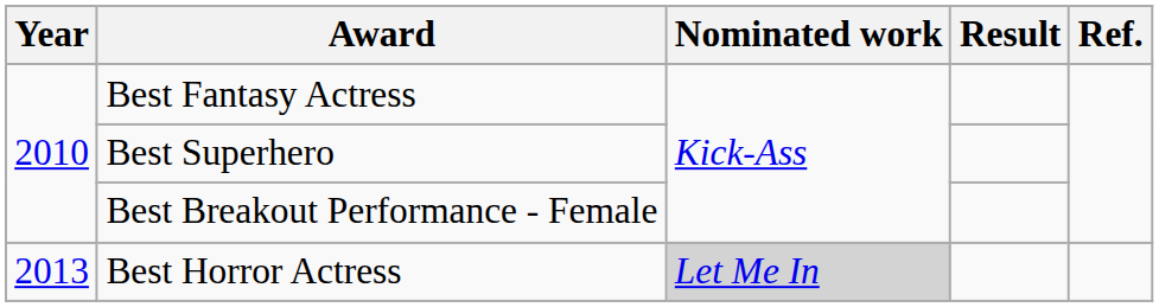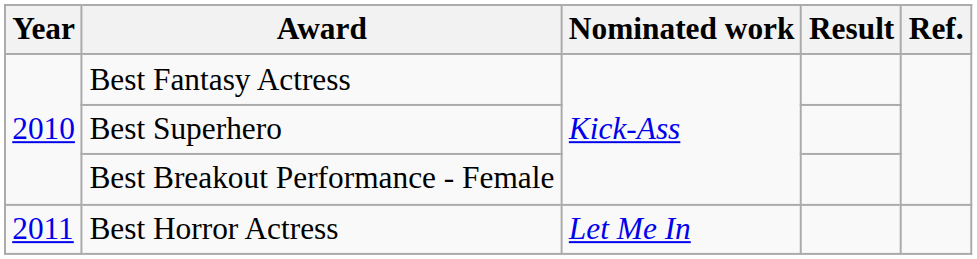 <table class="wikitable">
 <tr>
 <th>Year</th>
 <th>Award</th>
 <th>Nominated work</th>
 <th>Result</th>
 <th>Ref.</th>
 </tr>
 <tr>
 <td rowspan="3"><a href='#'>2010</a></td>
 <td>Best Fantasy Actress</td>
 <td rowspan="3"><em><a href='#'>Kick-Ass</a></em></td>
 <td></td>
 <td rowspan="3"></td>
 </tr>
 <tr>
 <td>Best Superhero</td>
 <td></td>
 </tr>
 <tr>
 <td>Best Breakout Performance - Female</td>
 <td></td>
 </tr>
 <tr>
-<td><a href='#'>2013</a></td>
+<td><a href='#'>2011</a></td>
 <td>Best Horror Actress</td>
-<td style="background: lightgrey;"><em><a href='#'>Let Me In</a></em></td>
+<td><em><a href='#'>Let Me In</a></em></td>
 <td></td>
 <td></td>
 </tr>
 </table>
